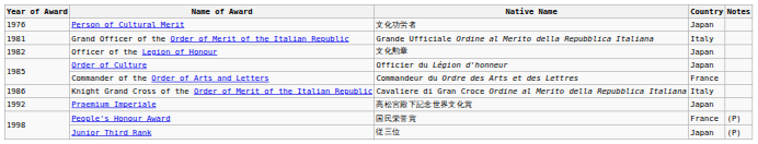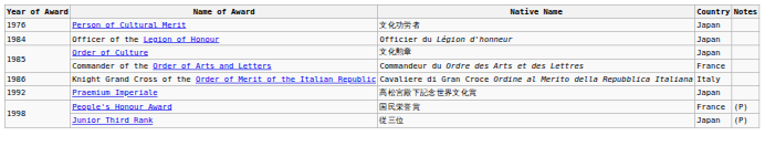 <table class="wikitable" border="1" style="font-size: 90%;">
 <tr>
 <th>Year of Award</th>
 <th>Name of Award</th>
 <th>Native Name</th>
 <th>Country</th>
 <th>Notes</th>
 </tr>
 <tr>
 <td>1976</td>
 <td><a href='#'>Person of Cultural Merit</a></td>
 <td>文化功労者</td>
 <td> Japan</td>
 <td></td>
 </tr>
 <tr>
-<td>1981</td>
-<td>Grand Officer of the <a href='#'>Order of Merit of the Italian Republic</a></td>
-<td>Grande Ufficiale <em>Ordine al Merito della Repubblica Italiana</em></td>
-<td> Italy</td>
-<td></td>
-</tr>
-<tr>
-<td>1982</td>
+<td>1984</td>
 <td>Officer of the <a href='#'>Legion of Honour</a></td>
-<td>文化勲章</td>
+<td>Officier du  <em>Légion d'honneur</em></td>
 <td> Japan</td>
 <td></td>
 </tr>
 <tr>
 <td rowspan="2">1985</td>
 <td><a href='#'>Order of Culture</a></td>
-<td>Officier du  <em>Légion d'honneur</em></td>
+<td>文化勲章</td>
 <td> Japan</td>
 <td></td>
 </tr>
 <tr>
 <td>Commander of the <a href='#'>Order of Arts and Letters</a></td>
 <td>Commandeur du <em>Ordre des Arts et des Lettres</em></td>
 <td> France</td>
 <td></td>
 </tr>
 <tr>
 <td>1986</td>
 <td>Knight Grand Cross of the <a href='#'>Order of Merit of the Italian Republic</a></td>
 <td>Cavaliere di Gran Croce <em>Ordine al Merito della Repubblica Italiana</em></td>
 <td> Italy</td>
 <td></td>
 </tr>
 <tr>
 <td>1992</td>
 <td><a href='#'>Praemium Imperiale</a></td>
 <td>高松宮殿下記念世界文化賞</td>
 <td> Japan</td>
 <td></td>
 </tr>
 <tr>
 <td rowspan="2">1998</td>
 <td><a href='#'>People's Honour Award</a></td>
 <td>国民栄誉賞</td>
 <td> France</td>
 <td>(P)</td>
 </tr>
 <tr>
 <td><a href='#'>Junior Third Rank</a></td>
 <td>従三位</td>
 <td> Japan</td>
 <td>(P)</td>
 </tr>
 </table>
